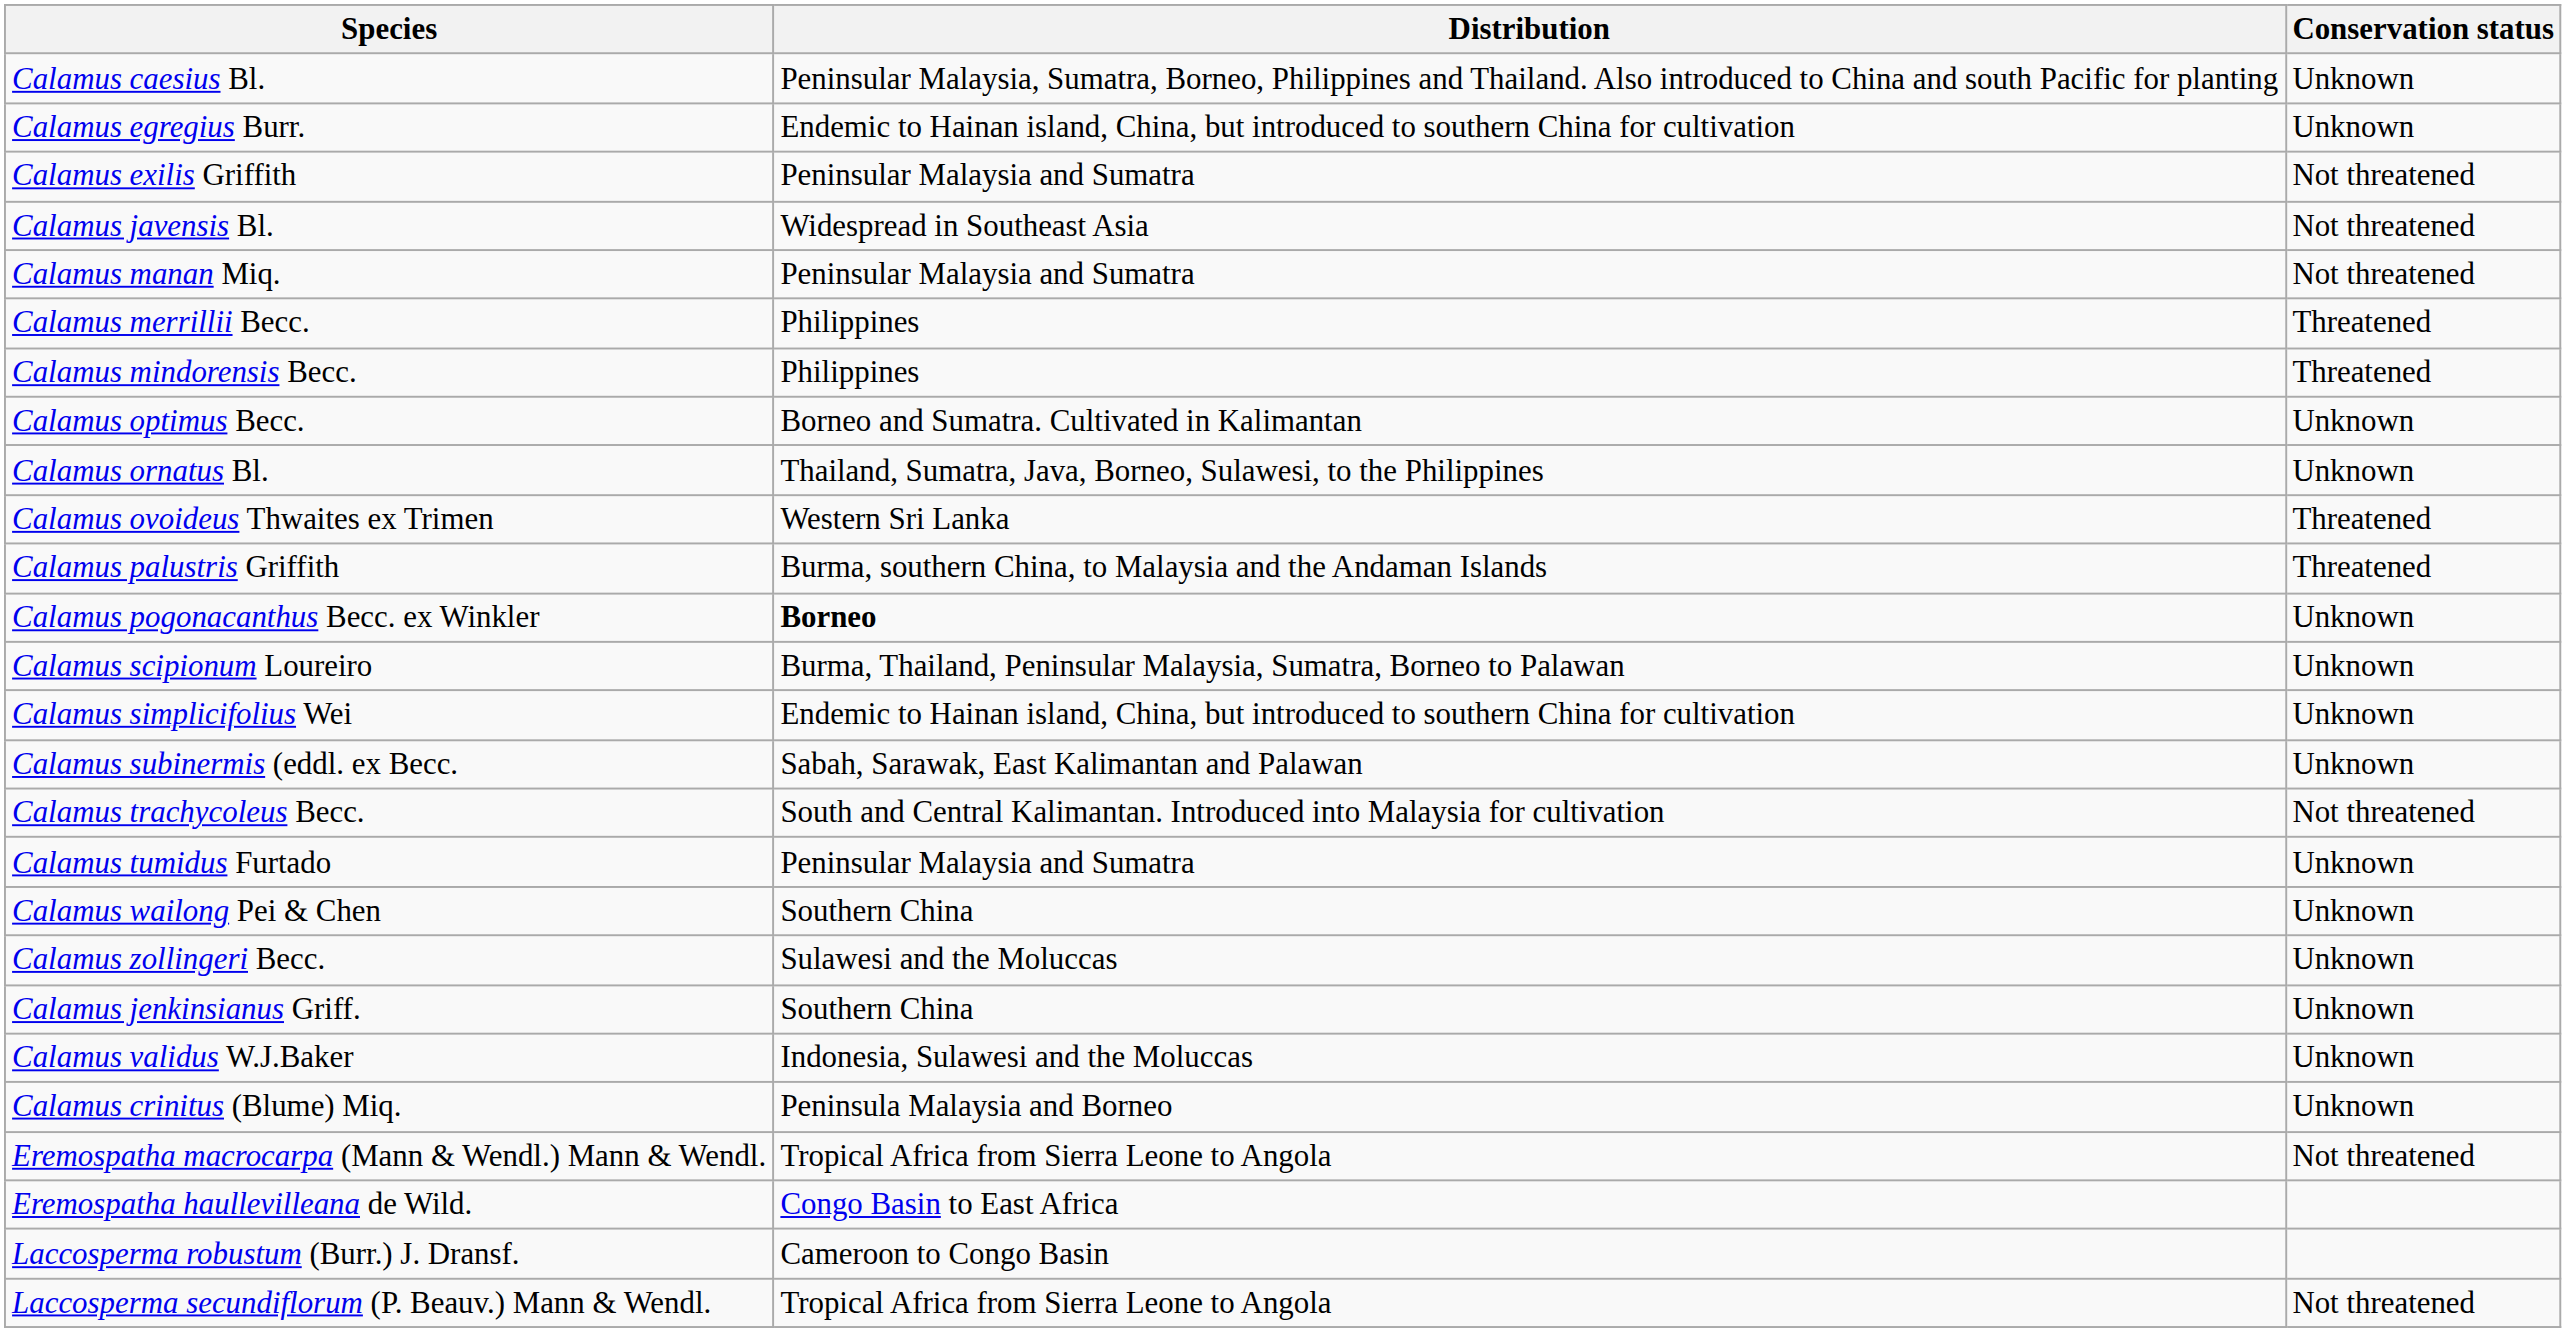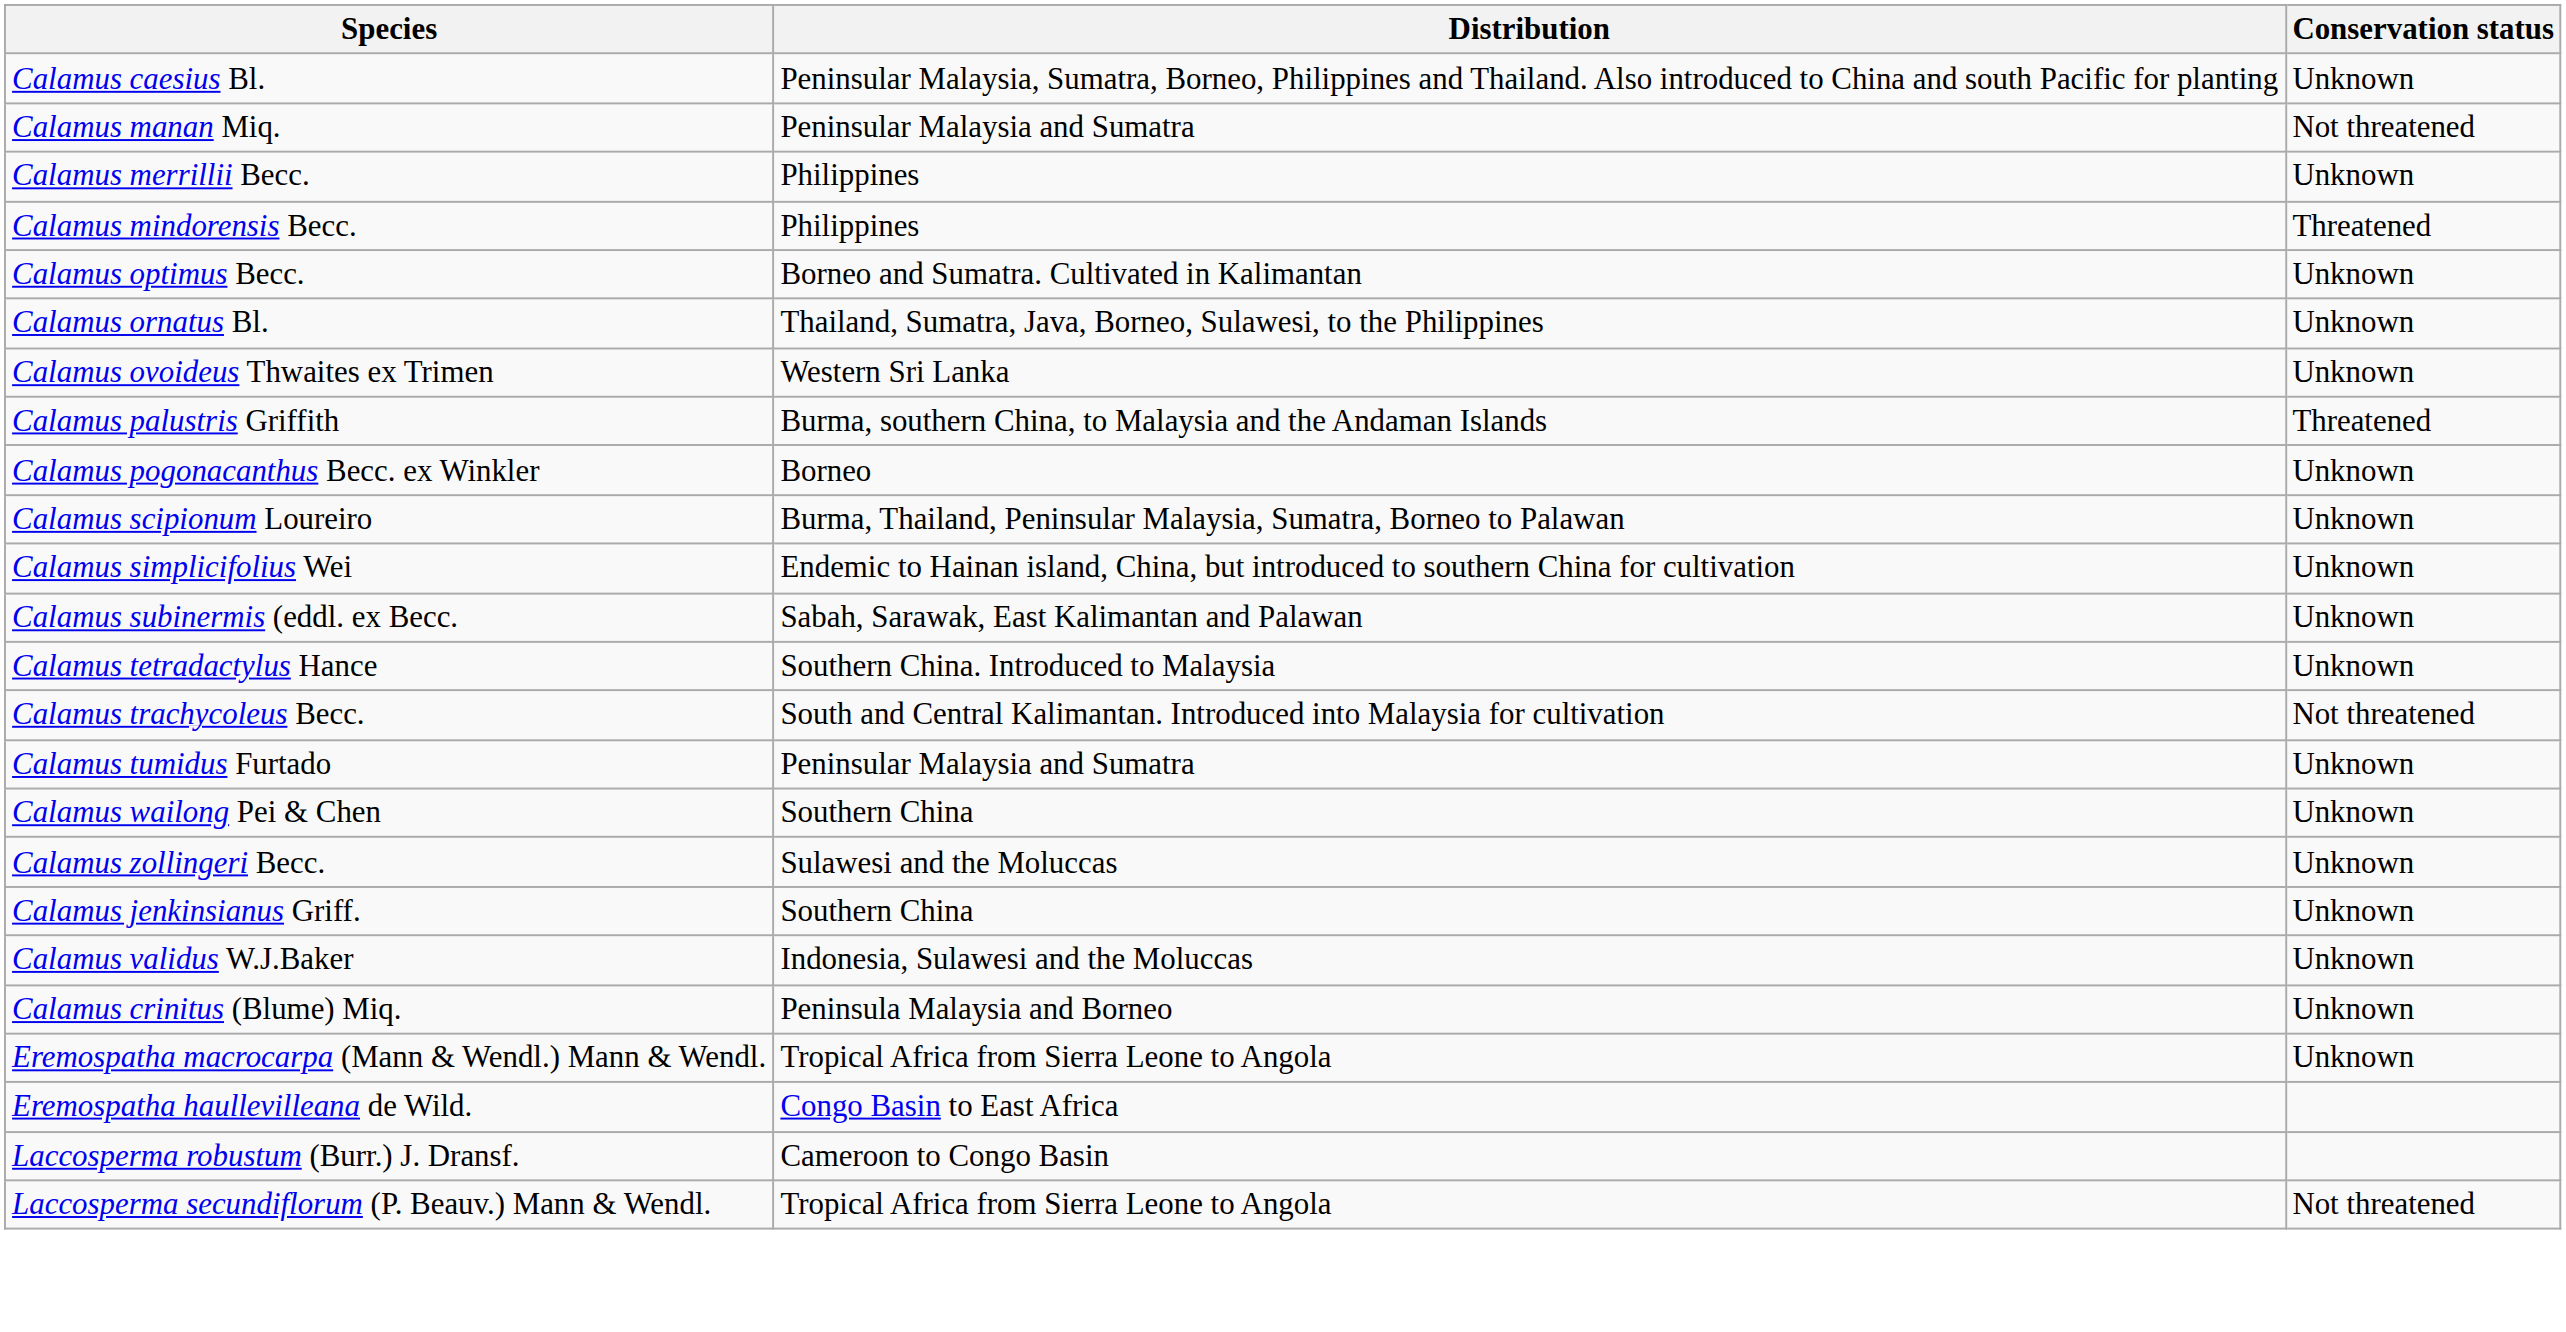 <table class="wikitable collapsible collapsed">
 <tr>
 <th>Species</th>
 <th>Distribution</th>
 <th>Conservation status</th>
 </tr>
 <tr>
 <td><em><a href='#'>Calamus caesius</a></em> Bl.</td>
 <td>Peninsular Malaysia, Sumatra, Borneo, Philippines and Thailand. Also introduced to China and south Pacific for planting</td>
 <td>Unknown</td>
 </tr>
 <tr>
-<td><em><a href='#'>Calamus egregius</a></em> Burr.</td>
-<td>Endemic to Hainan island, China, but introduced to southern China for cultivation</td>
-<td>Unknown</td>
-</tr>
-<tr>
-<td><em><a href='#'>Calamus exilis</a></em> Griffith</td>
-<td>Peninsular Malaysia and Sumatra</td>
-<td>Not threatened</td>
-</tr>
-<tr>
-<td><em><a href='#'>Calamus javensis</a></em> Bl.</td>
-<td>Widespread in Southeast Asia</td>
-<td>Not threatened</td>
-</tr>
-<tr>
 <td><em><a href='#'>Calamus manan</a></em> Miq.</td>
 <td>Peninsular Malaysia and Sumatra</td>
 <td>Not threatened</td>
 </tr>
 <tr>
 <td><em><a href='#'>Calamus merrillii</a></em> Becc.</td>
 <td>Philippines</td>
-<td>Threatened</td>
+<td>Unknown</td>
 </tr>
 <tr>
 <td><em><a href='#'>Calamus mindorensis</a></em> Becc.</td>
 <td>Philippines</td>
 <td>Threatened</td>
 </tr>
 <tr>
 <td><em><a href='#'>Calamus optimus</a></em> Becc.</td>
 <td>Borneo and Sumatra. Cultivated in Kalimantan</td>
 <td>Unknown</td>
 </tr>
 <tr>
 <td><em><a href='#'>Calamus ornatus</a></em> Bl.</td>
 <td>Thailand, Sumatra, Java, Borneo, Sulawesi, to the Philippines</td>
 <td>Unknown</td>
 </tr>
 <tr>
 <td><em><a href='#'>Calamus ovoideus</a></em> Thwaites ex Trimen</td>
 <td>Western Sri Lanka</td>
-<td>Threatened</td>
+<td>Unknown</td>
 </tr>
 <tr>
 <td><em><a href='#'>Calamus palustris</a></em> Griffith</td>
 <td>Burma, southern China, to Malaysia and the Andaman Islands</td>
 <td>Threatened</td>
 </tr>
 <tr>
 <td><em><a href='#'>Calamus pogonacanthus</a></em> Becc. ex Winkler</td>
-<td><strong>Borneo</strong></td>
+<td>Borneo</td>
 <td>Unknown</td>
 </tr>
 <tr>
 <td><em><a href='#'>Calamus scipionum</a></em> Loureiro</td>
 <td>Burma, Thailand, Peninsular Malaysia, Sumatra, Borneo to Palawan</td>
 <td>Unknown</td>
 </tr>
 <tr>
 <td><em><a href='#'>Calamus simplicifolius</a></em> Wei</td>
 <td>Endemic to Hainan island, China, but introduced to southern China for cultivation</td>
 <td>Unknown</td>
 </tr>
 <tr>
 <td><em><a href='#'>Calamus subinermis</a></em> (eddl. ex Becc.</td>
 <td>Sabah, Sarawak, East Kalimantan and Palawan</td>
+<td>Unknown</td>
+</tr>
+<tr>
+<td><em><a href='#'>Calamus tetradactylus</a></em> Hance</td>
+<td>Southern China. Introduced to Malaysia</td>
 <td>Unknown</td>
 </tr>
 <tr>
 <td><em><a href='#'>Calamus trachycoleus</a></em> Becc.</td>
 <td>South and Central Kalimantan. Introduced into Malaysia for cultivation</td>
 <td>Not threatened</td>
 </tr>
 <tr>
 <td><em><a href='#'>Calamus tumidus</a></em> Furtado</td>
 <td>Peninsular Malaysia and Sumatra</td>
 <td>Unknown</td>
 </tr>
 <tr>
 <td><em><a href='#'>Calamus wailong</a></em> Pei & Chen</td>
 <td>Southern China</td>
 <td>Unknown</td>
 </tr>
 <tr>
 <td><em><a href='#'>Calamus zollingeri</a></em> Becc.</td>
 <td>Sulawesi and the Moluccas</td>
 <td>Unknown</td>
 </tr>
 <tr>
 <td><em><a href='#'>Calamus jenkinsianus</a></em> Griff.</td>
 <td>Southern China</td>
 <td>Unknown</td>
 </tr>
 <tr>
 <td><em><a href='#'>Calamus validus</a></em> W.J.Baker</td>
 <td>Indonesia, Sulawesi and the Moluccas</td>
 <td>Unknown</td>
 </tr>
 <tr>
 <td><em><a href='#'>Calamus crinitus</a></em> (Blume) Miq.</td>
 <td>Peninsula Malaysia and Borneo</td>
 <td>Unknown</td>
 </tr>
 <tr>
 <td><em><a href='#'>Eremospatha macrocarpa</a></em> (Mann & Wendl.) Mann & Wendl.</td>
 <td>Tropical Africa from Sierra Leone to Angola</td>
-<td>Not threatened</td>
+<td>Unknown</td>
 </tr>
 <tr>
 <td><em><a href='#'>Eremospatha haullevilleana</a></em> de Wild.</td>
 <td><a href='#'>Congo Basin</a> to East Africa</td>
 <td></td>
 </tr>
 <tr>
 <td><em><a href='#'>Laccosperma robustum</a></em> (Burr.) J. Dransf.</td>
 <td>Cameroon to Congo Basin</td>
 <td></td>
 </tr>
 <tr>
 <td><em><a href='#'>Laccosperma secundiflorum</a></em> (P. Beauv.) Mann & Wendl.</td>
 <td>Tropical Africa from Sierra Leone to Angola</td>
 <td>Not threatened</td>
 </tr>
 </table>
